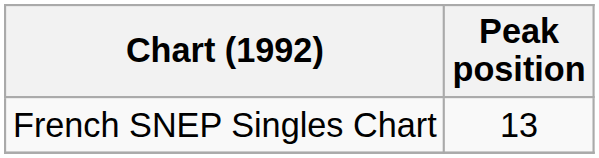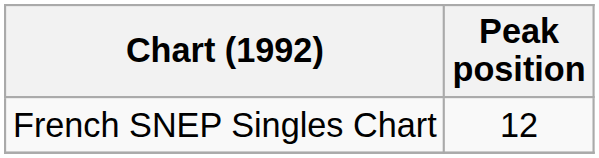 <table class="wikitable sortable">
 <tr>
 <th>Chart (1992)</th>
 <th>Peak<br>position</th>
 </tr>
 <tr>
 <td>French SNEP Singles Chart</td>
-<td align="center">13</td>
+<td align="center">12</td>
 </tr>
 <tr>
 </tr>
 </table>
